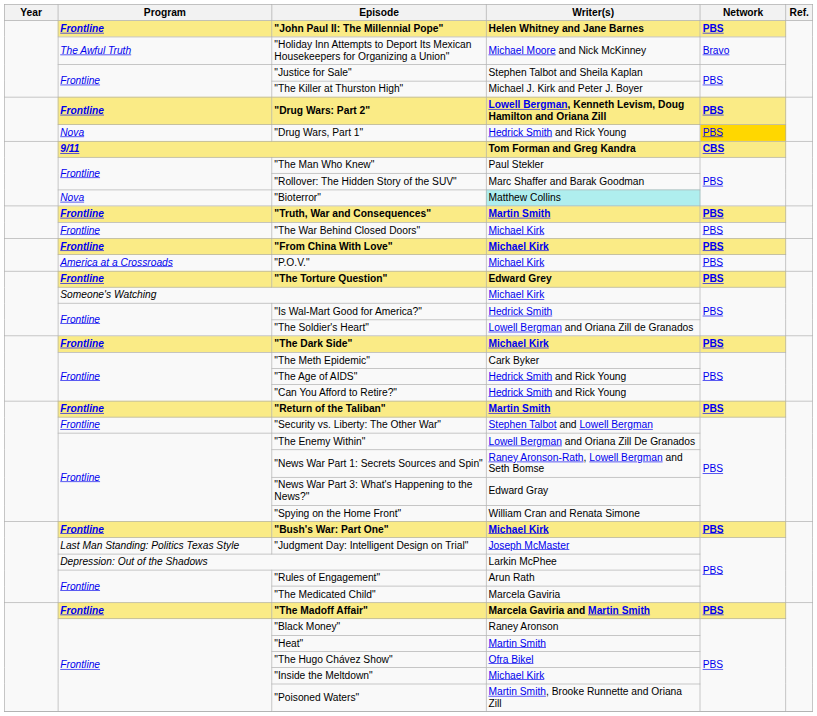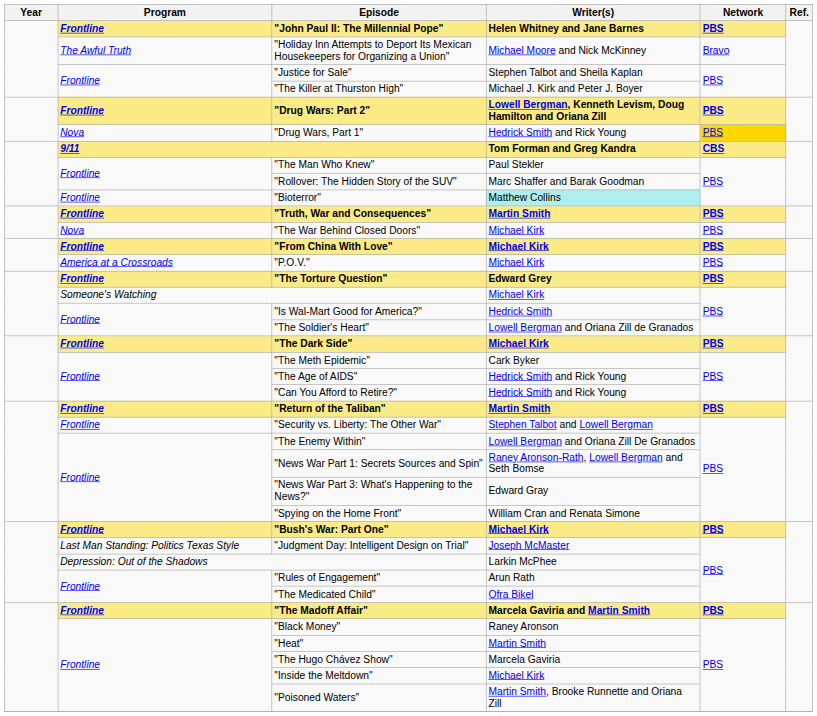 <table class="wikitable" style="width:100%">
 <tr bgcolor="#CCCCCC" align="center">
 <th width="5%">Year</th>
 <th width="20%">Program</th>
 <th width="20%">Episode</th>
 <th width="20%">Writer(s)</th>
 <th width="8%">Network</th>
 <th width="1%">Ref.</th>
 </tr>
 <tr>
 <td rowspan=4></td>
 <td style="background:#FAEB86;"><strong><em><a href='#'>Frontline</a></em></strong></td>
 <td style="background:#FAEB86;"><strong>"John Paul II: The Millennial Pope"</strong></td>
 <td style="background:#FAEB86;"><strong>Helen Whitney and Jane Barnes</strong></td>
 <td style="background:#FAEB86;"><strong><a href='#'>PBS</a></strong></td>
 <td rowspan=4 style="text-align:center;"></td>
 </tr>
 <tr>
 <td><em><a href='#'>The Awful Truth</a></em></td>
 <td>"Holiday Inn Attempts to Deport Its Mexican Housekeepers for Organizing a Union"</td>
 <td><a href='#'>Michael Moore</a> and Nick McKinney</td>
 <td><a href='#'>Bravo</a></td>
 </tr>
 <tr>
 <td rowspan="2"><em><a href='#'>Frontline</a></em></td>
 <td>"Justice for Sale"</td>
 <td>Stephen Talbot and Sheila Kaplan</td>
 <td rowspan="2"><a href='#'>PBS</a></td>
 </tr>
 <tr>
 <td>"The Killer at Thurston High"</td>
 <td>Michael J. Kirk and Peter J. Boyer</td>
 </tr>
 <tr>
 <td rowspan=2></td>
 <td style="background:#FAEB86;"><strong><em><a href='#'>Frontline</a></em></strong></td>
 <td style="background:#FAEB86;"><strong>"Drug Wars: Part 2"</strong></td>
 <td style="background:#FAEB86;"><strong><a href='#'>Lowell Bergman</a>, Kenneth Levism, Doug Hamilton and Oriana Zill</strong></td>
 <td style="background:#FAEB86;"><strong><a href='#'>PBS</a></strong></td>
 <td rowspan=2 style="text-align:center;"></td>
 </tr>
 <tr>
 <td><em><a href='#'>Nova</a></em></td>
 <td>"Drug Wars, Part 1"</td>
 <td><a href='#'>Hedrick Smith</a> and Rick Young</td>
 <td style="background: gold;"><a href='#'>PBS</a></td>
 </tr>
 <tr>
 <td rowspan=4></td>
 <td colspan="2" style="background:#FAEB86;"><strong><em><a href='#'>9/11</a></em></strong></td>
 <td style="background:#FAEB86;"><strong>Tom Forman and Greg Kandra</strong></td>
 <td style="background:#FAEB86;"><strong><a href='#'>CBS</a></strong></td>
 <td rowspan=4 style="text-align:center;"></td>
 </tr>
 <tr>
 <td rowspan="2"><em><a href='#'>Frontline</a></em></td>
 <td>"The Man Who Knew"</td>
 <td>Paul Stekler</td>
 <td rowspan="3"><a href='#'>PBS</a></td>
 </tr>
 <tr>
 <td>"Rollover: The Hidden Story of the SUV"</td>
 <td>Marc Shaffer and Barak Goodman</td>
 </tr>
 <tr>
-<td><em><a href='#'>Nova</a></em></td>
+<td><em><a href='#'>Frontline</a></em></td>
 <td>"Bioterror"</td>
 <td style="background: paleturquoise;">Matthew Collins</td>
 </tr>
 <tr>
 <td rowspan=2></td>
 <td style="background:#FAEB86;"><strong><em><a href='#'>Frontline</a></em></strong></td>
 <td style="background:#FAEB86;"><strong>"Truth, War and Consequences"</strong></td>
 <td style="background:#FAEB86;"><strong><a href='#'>Martin Smith</a></strong></td>
 <td style="background:#FAEB86;"><strong><a href='#'>PBS</a></strong></td>
 <td rowspan=2 style="text-align:center;"></td>
 </tr>
 <tr>
-<td><em><a href='#'>Frontline</a></em></td>
+<td><em><a href='#'>Nova</a></em></td>
 <td>"The War Behind Closed Doors"</td>
 <td><a href='#'>Michael Kirk</a></td>
 <td><a href='#'>PBS</a></td>
 </tr>
 <tr>
 <td rowspan=2></td>
 <td style="background:#FAEB86;"><strong><em><a href='#'>Frontline</a></em></strong></td>
 <td style="background:#FAEB86;"><strong>"From China With Love"</strong></td>
 <td style="background:#FAEB86;"><strong><a href='#'>Michael Kirk</a></strong></td>
 <td style="background:#FAEB86;"><strong><a href='#'>PBS</a></strong></td>
 <td rowspan=2 style="text-align:center;"></td>
 </tr>
 <tr>
 <td><em><a href='#'>America at a Crossroads</a></em></td>
 <td>"P.O.V."</td>
 <td><a href='#'>Michael Kirk</a></td>
 <td><a href='#'>PBS</a></td>
 </tr>
 <tr>
 <td rowspan=4></td>
 <td style="background:#FAEB86;"><strong><em><a href='#'>Frontline</a></em></strong></td>
 <td style="background:#FAEB86;"><strong>"The Torture Question"</strong></td>
 <td style="background:#FAEB86;"><strong>Edward Grey</strong></td>
 <td style="background:#FAEB86;"><strong><a href='#'>PBS</a></strong></td>
 <td rowspan=4 style="text-align:center;"></td>
 </tr>
 <tr>
 <td colspan="2"><em>Someone's Watching</em></td>
 <td><a href='#'>Michael Kirk</a></td>
 <td rowspan="3"><a href='#'>PBS</a></td>
 </tr>
 <tr>
 <td rowspan="2"><em><a href='#'>Frontline</a></em></td>
 <td>"Is Wal-Mart Good for America?"</td>
 <td><a href='#'>Hedrick Smith</a></td>
 </tr>
 <tr>
 <td>"The Soldier's Heart"</td>
 <td><a href='#'>Lowell Bergman</a> and Oriana Zill de Granados</td>
 </tr>
 <tr>
 <td rowspan=4></td>
 <td style="background:#FAEB86;"><strong><em><a href='#'>Frontline</a></em></strong></td>
 <td style="background:#FAEB86;"><strong>"The Dark Side"</strong></td>
 <td style="background:#FAEB86;"><strong><a href='#'>Michael Kirk</a></strong></td>
 <td style="background:#FAEB86;"><strong><a href='#'>PBS</a></strong></td>
 <td rowspan=4 style="text-align:center;"></td>
 </tr>
 <tr>
 <td rowspan="3"><em><a href='#'>Frontline</a></em></td>
 <td>"The Meth Epidemic"</td>
 <td>Cark Byker</td>
 <td rowspan="3"><a href='#'>PBS</a></td>
 </tr>
 <tr>
 <td>"The Age of AIDS"</td>
 <td><a href='#'>Hedrick Smith</a> and Rick Young</td>
 </tr>
 <tr>
 <td>"Can You Afford to Retire?"</td>
 <td><a href='#'>Hedrick Smith</a> and Rick Young</td>
 </tr>
 <tr>
 <td rowspan=6></td>
 <td style="background:#FAEB86;"><strong><em><a href='#'>Frontline</a></em></strong></td>
 <td style="background:#FAEB86;"><strong>"Return of the Taliban"</strong></td>
 <td style="background:#FAEB86;"><strong><a href='#'>Martin Smith</a></strong></td>
 <td style="background:#FAEB86;"><strong><a href='#'>PBS</a></strong></td>
 <td rowspan=6 style="text-align:center;"></td>
 </tr>
 <tr>
 <td><em><a href='#'>Frontline</a></em></td>
 <td>"Security vs. Liberty: The Other War"</td>
 <td><a href='#'>Stephen Talbot</a> and <a href='#'>Lowell Bergman</a></td>
 <td rowspan="5"><a href='#'>PBS</a></td>
 </tr>
 <tr>
 <td rowspan="4"><em><a href='#'>Frontline</a></em></td>
 <td>"The Enemy Within"</td>
 <td><a href='#'>Lowell Bergman</a> and Oriana Zill De Granados</td>
 </tr>
 <tr>
 <td>"News War Part 1: Secrets Sources and Spin"</td>
 <td><a href='#'>Raney Aronson-Rath</a>, <a href='#'>Lowell Bergman</a> and Seth Bomse</td>
 </tr>
 <tr>
 <td>"News War Part 3: What's Happening to the News?"</td>
 <td>Edward Gray</td>
 </tr>
 <tr>
 <td>"Spying on the Home Front"</td>
 <td>William Cran and Renata Simone</td>
 </tr>
 <tr>
 <td rowspan=5></td>
 <td style="background:#FAEB86;"><strong><em><a href='#'>Frontline</a></em></strong></td>
 <td style="background:#FAEB86;"><strong>"Bush's War: Part One"</strong></td>
 <td style="background:#FAEB86;"><strong><a href='#'>Michael Kirk</a></strong></td>
 <td style="background:#FAEB86;"><strong><a href='#'>PBS</a></strong></td>
 <td rowspan=5 style="text-align:center;"></td>
 </tr>
 <tr>
 <td><em>Last Man Standing: Politics Texas Style</em></td>
 <td>"Judgment Day: Intelligent Design on Trial"</td>
 <td><a href='#'>Joseph McMaster</a></td>
 <td rowspan="4"><a href='#'>PBS</a></td>
 </tr>
 <tr>
 <td colspan="2"><em>Depression: Out of the Shadows</em></td>
 <td>Larkin McPhee</td>
 </tr>
 <tr>
 <td rowspan="2"><em><a href='#'>Frontline</a></em></td>
 <td>"Rules of Engagement"</td>
 <td>Arun Rath</td>
 </tr>
 <tr>
 <td>"The Medicated Child"</td>
-<td>Marcela Gaviria</td>
+<td><a href='#'>Ofra Bikel</a></td>
 </tr>
 <tr>
 <td rowspan=6></td>
 <td style="background:#FAEB86;"><strong><em><a href='#'>Frontline</a></em></strong></td>
 <td style="background:#FAEB86;"><strong>"The Madoff Affair"</strong></td>
 <td style="background:#FAEB86;"><strong>Marcela Gaviria and <a href='#'>Martin Smith</a></strong></td>
 <td style="background:#FAEB86;"><strong><a href='#'>PBS</a></strong></td>
 <td rowspan=6 style="text-align:center;"></td>
 </tr>
 <tr>
 <td rowspan="5"><em><a href='#'>Frontline</a></em></td>
 <td>"Black Money"</td>
 <td>Raney Aronson</td>
 <td rowspan="5"><a href='#'>PBS</a></td>
 </tr>
 <tr>
 <td>"Heat"</td>
 <td><a href='#'>Martin Smith</a></td>
 </tr>
 <tr>
 <td>"The Hugo Chávez Show"</td>
-<td><a href='#'>Ofra Bikel</a></td>
+<td>Marcela Gaviria</td>
 </tr>
 <tr>
 <td>"Inside the Meltdown"</td>
 <td><a href='#'>Michael Kirk</a></td>
 </tr>
 <tr>
 <td>"Poisoned Waters"</td>
 <td><a href='#'>Martin Smith</a>, Brooke Runnette and Oriana Zill</td>
 </tr>
 <tr>
 </tr>
 </table>
